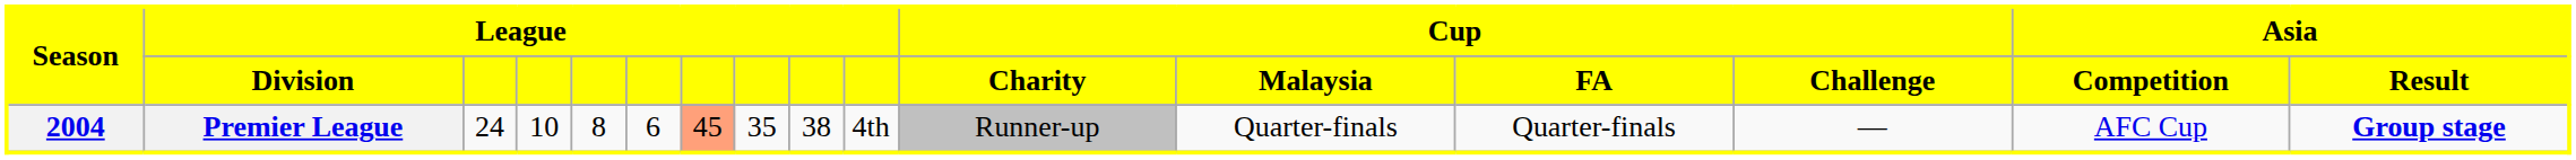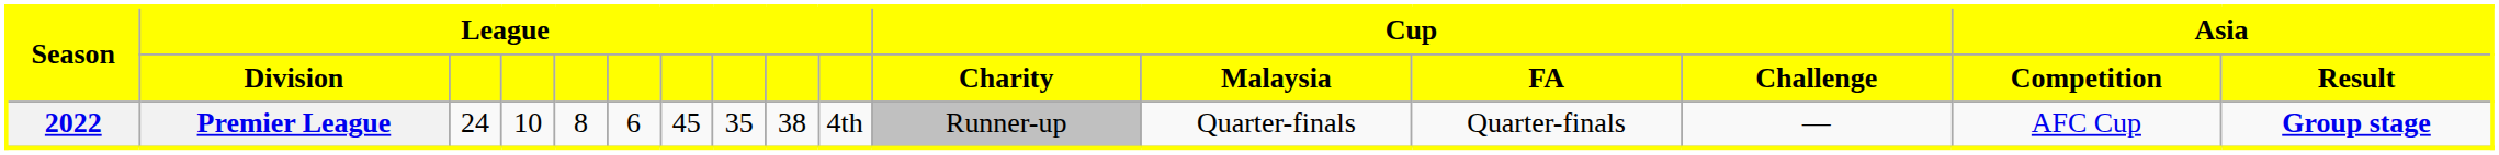 <table class="wikitable" style="border:2px solid yellow; font-size:90%; text-align:center;">
 <tr>
 <th rowspan="2" style="background:yellow; color:black;" width="60">Season</th>
 <th colspan="9" style="background:yellow; color:black;">League</th>
 <th colspan="4" style="background:yellow; color:black;">Cup</th>
 <th colspan="2" style="background:yellow; color:black;">Asia</th>
 </tr>
 <tr>
 <th style="background:yellow; color:black;" width="150">Division</th>
 <th style="background:yellow; color:black;" width="20"></th>
 <th style="background:yellow; color:black;" width="20"></th>
 <th style="background:yellow; color:black;" width="20"></th>
 <th style="background:yellow; color:black;" width="20"></th>
 <th style="background:yellow; color:black;" width="20"></th>
 <th style="background:yellow; color:black;" width="20"></th>
 <th style="background:yellow; color:black;" width="20"></th>
 <th style="background:yellow; color:black;" width="20"></th>
 <th style="background:yellow; color:black;" width="130">Charity</th>
 <th style="background:yellow; color:black;" width="130">Malaysia</th>
 <th style="background:yellow; color:black;" width="130">FA</th>
 <th style="background:yellow; color:black;" width="130">Challenge</th>
 <th style="background:yellow; color:black;" width="130">Competition</th>
 <th style="background:yellow; color:black;" width="130">Result</th>
 </tr>
 <tr>
-<th><a href='#'>2004</a></th>
+<th><a href='#'>2022</a></th>
 <th><a href='#'>Premier League</a></th>
 <td>24</td>
 <td>10</td>
 <td>8</td>
 <td>6</td>
-<td style="background: lightsalmon;">45</td>
+<td>45</td>
 <td>35</td>
 <td>38</td>
 <td>4th</td>
 <td style="background:silver;">Runner-up</td>
 <td>Quarter-finals</td>
 <td>Quarter-finals</td>
 <td>—</td>
 <td><a href='#'>AFC Cup</a></td>
 <td><strong><a href='#'>Group stage</a></strong></td>
 </tr>
 <tr>
 </tr>
 </table>
